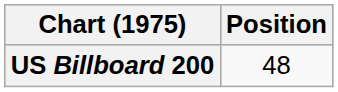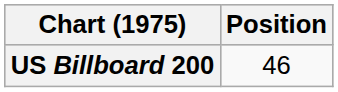 <table class="wikitable plainrowheaders" style="text-align:center">
 <tr>
 <th scope="col">Chart (1975)</th>
 <th scope="col">Position</th>
 </tr>
 <tr>
 <th scope="row">US <em>Billboard</em> 200</th>
-<td>48</td>
+<td>46</td>
 </tr>
 </table>
